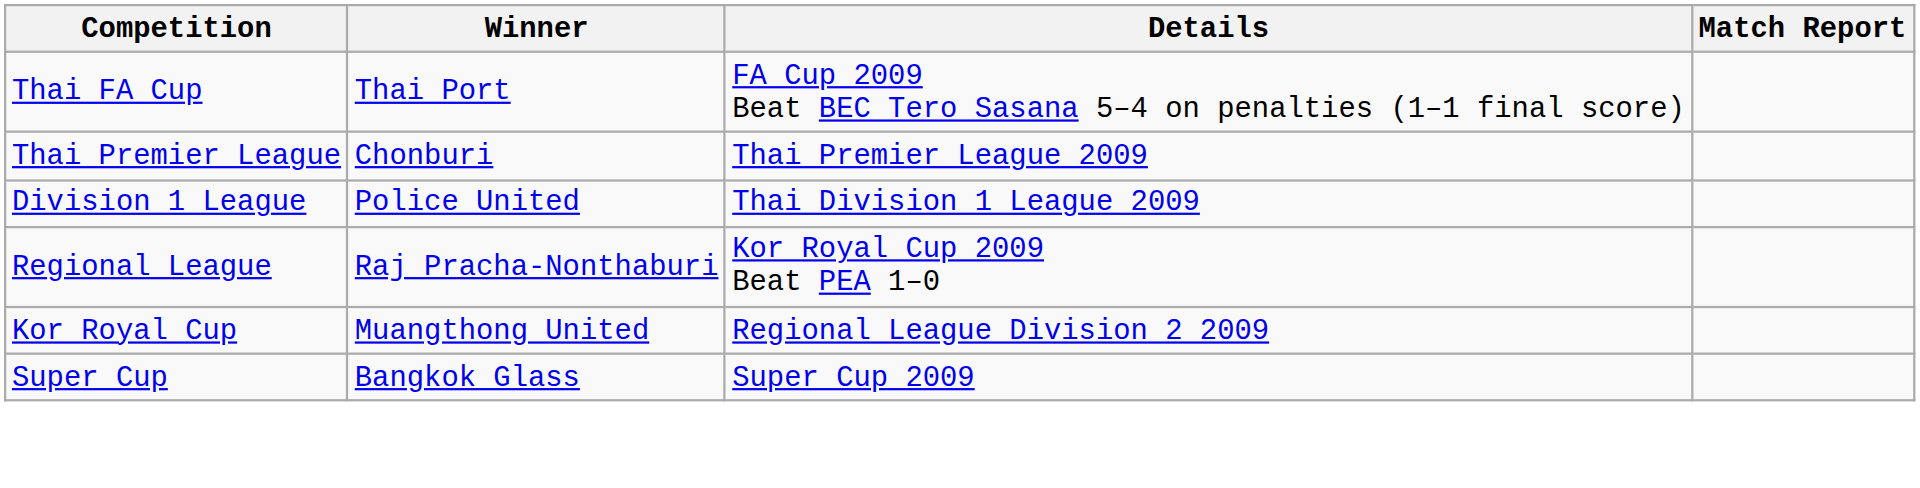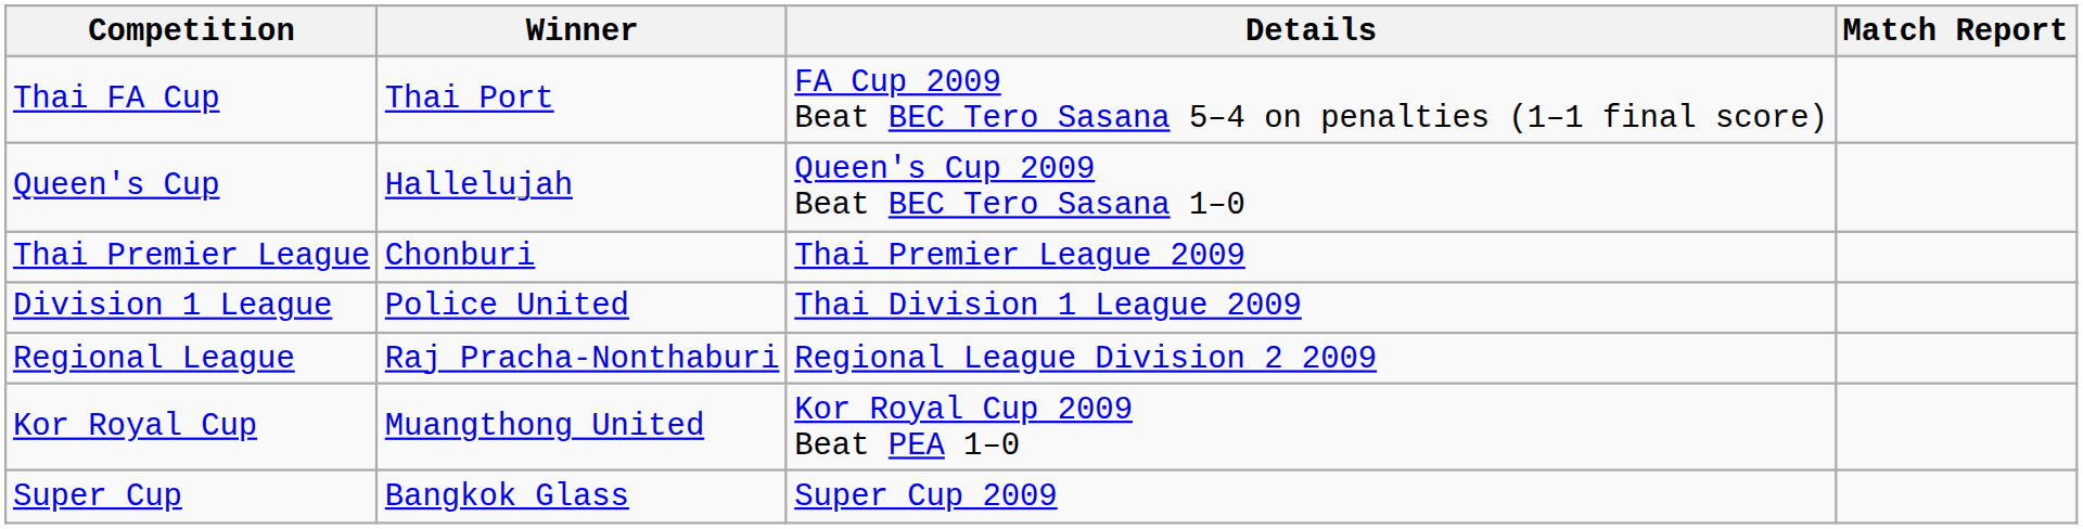 <table class="wikitable">
 <tr>
 <th>Competition</th>
 <th>Winner</th>
 <th>Details</th>
 <th>Match Report</th>
 </tr>
 <tr>
 <td><a href='#'>Thai FA Cup</a></td>
 <td><a href='#'>Thai Port</a></td>
 <td><a href='#'>FA Cup 2009</a><br>Beat <a href='#'>BEC Tero Sasana</a> 5–4 on penalties (1–1 final score)</td>
+<td></td>
+</tr>
+<tr>
+<td><a href='#'>Queen's Cup</a></td>
+<td><a href='#'>Hallelujah</a></td>
+<td><a href='#'>Queen's Cup 2009</a><br>Beat <a href='#'>BEC Tero Sasana</a> 1–0</td>
 <td></td>
 </tr>
 <tr>
 <td><a href='#'>Thai Premier League</a></td>
 <td><a href='#'>Chonburi</a></td>
 <td><a href='#'>Thai Premier League 2009</a></td>
 <td></td>
 </tr>
 <tr>
 <td><a href='#'>Division 1 League</a></td>
 <td><a href='#'>Police United</a></td>
 <td><a href='#'>Thai Division 1 League 2009</a></td>
 <td></td>
 </tr>
 <tr>
 <td><a href='#'>Regional League</a></td>
 <td><a href='#'>Raj Pracha-Nonthaburi</a></td>
-<td><a href='#'>Kor Royal Cup 2009</a><br>Beat <a href='#'>PEA</a> 1–0</td>
+<td><a href='#'>Regional League Division 2 2009</a></td>
 <td></td>
 </tr>
 <tr>
 <td><a href='#'>Kor Royal Cup</a></td>
 <td><a href='#'>Muangthong United</a></td>
-<td><a href='#'>Regional League Division 2 2009</a></td>
+<td><a href='#'>Kor Royal Cup 2009</a><br>Beat <a href='#'>PEA</a> 1–0</td>
 <td></td>
 </tr>
 <tr>
 <td><a href='#'>Super Cup</a></td>
 <td><a href='#'>Bangkok Glass</a></td>
 <td><a href='#'>Super Cup 2009</a></td>
 <td></td>
 </tr>
 </table>
